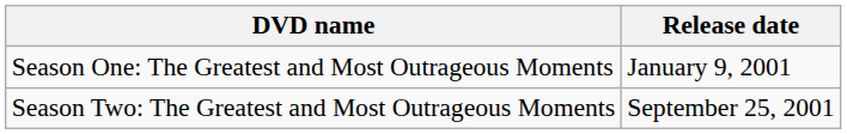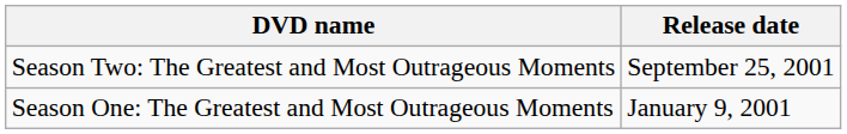 <table class="wikitable">
 <tr>
 <th>DVD name</th>
 <th>Release date</th>
 </tr>
 <tr>
+<td>Season Two: The Greatest and Most Outrageous Moments</td>
+<td>September 25, 2001</td>
+</tr>
+<tr>
 <td>Season One: The Greatest and Most Outrageous Moments</td>
 <td>January 9, 2001</td>
 </tr>
-<tr>
-<td>Season Two: The Greatest and Most Outrageous Moments</td>
-<td>September 25, 2001</td>
-</tr>
 </table>
